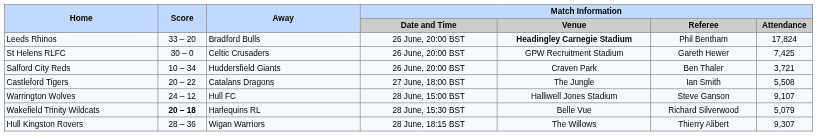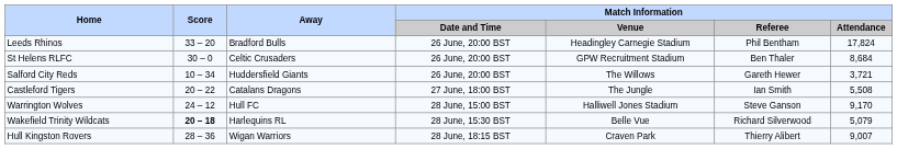 <table border=1 style="border-collapse:collapse; font-size:80%; text-align:center;" cellpadding=3 cellspacing=0 width=100%>
 <tr bgcolor=#C1D8FF>
 <th rowspan=2 width=19%>Home</th>
 <th rowspan=2 width=6%>Score</th>
 <th rowspan=2 width=19%>Away</th>
 <th colspan=6>Match Information</th>
 </tr>
 <tr bgcolor=#CCCCCC>
 <th width=17%>Date and Time</th>
 <th width=19%>Venue</th>
 <th width=13%>Referee</th>
 <th width=7%>Attendance</th>
 </tr>
 <tr bgcolor=#F5FAFF>
 <td align=left> Leeds Rhinos</td>
 <td>33 – 20</td>
 <td align=left> Bradford Bulls</td>
 <td>26 June, 20:00 BST</td>
-<td><strong>Headingley Carnegie Stadium</strong></td>
+<td>Headingley Carnegie Stadium</td>
 <td>Phil Bentham</td>
 <td>17,824</td>
 </tr>
 <tr bgcolor=#F5FAFF>
 <td align=left> St Helens RLFC</td>
 <td>30 – 0</td>
 <td align=left> Celtic Crusaders</td>
 <td>26 June, 20:00 BST</td>
 <td>GPW Recruitment Stadium</td>
-<td>Gareth Hewer</td>
-<td>7,425</td>
+<td>Ben Thaler</td>
+<td>8,684</td>
 </tr>
 <tr bgcolor=#F5FAFF>
 <td align=left> Salford City Reds</td>
 <td>10 – 34</td>
 <td align=left> Huddersfield Giants</td>
 <td>26 June, 20:00 BST</td>
-<td>Craven Park</td>
-<td>Ben Thaler</td>
+<td>The Willows</td>
+<td>Gareth Hewer</td>
 <td>3,721</td>
 </tr>
 <tr bgcolor=#F5FAFF>
 <td align=left> Castleford Tigers</td>
 <td>20 – 22</td>
 <td align=left> Catalans Dragons</td>
 <td>27 June, 18:00 BST</td>
 <td>The Jungle</td>
 <td>Ian Smith</td>
 <td>5,508</td>
 </tr>
 <tr bgcolor=#F5FAFF>
 <td align=left> Warrington Wolves</td>
 <td>24 – 12</td>
 <td align=left> Hull FC</td>
 <td>28 June, 15:00 BST</td>
 <td>Halliwell Jones Stadium</td>
 <td>Steve Ganson</td>
-<td>9,107</td>
+<td>9,170</td>
 </tr>
 <tr bgcolor=#F5FAFF>
 <td align=left> Wakefield Trinity Wildcats</td>
 <td><strong>20 – 18</strong></td>
 <td align=left> Harlequins RL</td>
 <td>28 June, 15:30 BST</td>
 <td>Belle Vue</td>
 <td>Richard Silverwood</td>
 <td>5,079</td>
 </tr>
 <tr bgcolor=#F5FAFF>
 <td align=left> Hull Kingston Rovers</td>
 <td>28 – 36</td>
 <td align=left> Wigan Warriors</td>
 <td>28 June, 18:15 BST</td>
-<td>The Willows</td>
+<td>Craven Park</td>
 <td>Thierry Alibert</td>
-<td>9,307</td>
+<td>9,007</td>
 </tr>
 </table>
